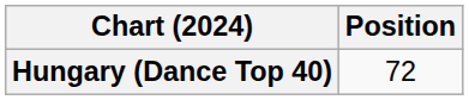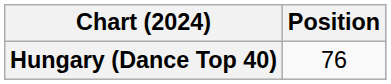 <table class="wikitable sortable plainrowheaders" style="text-align:center;">
 <tr>
 <th scope="col">Chart (2024)</th>
 <th scope="col">Position</th>
 </tr>
 <tr>
 <th scope="row">Hungary (Dance Top 40)</th>
-<td>72</td>
+<td>76</td>
 </tr>
 </table>
